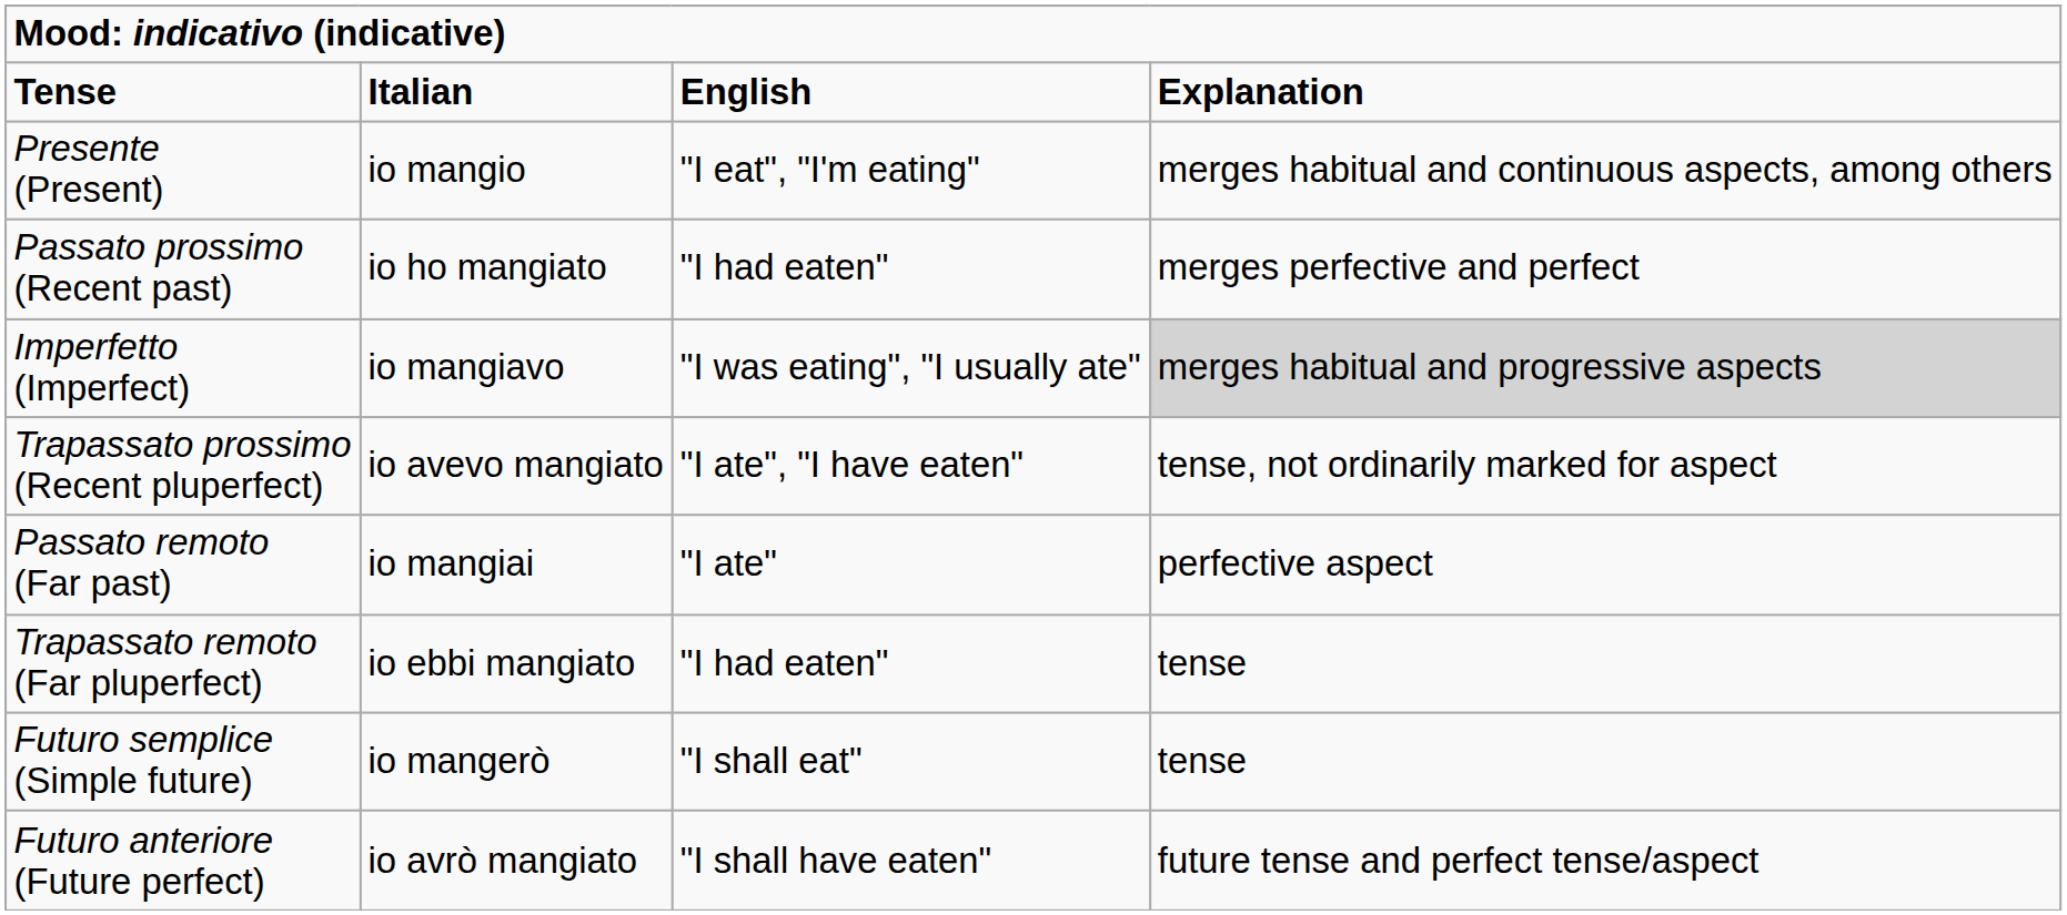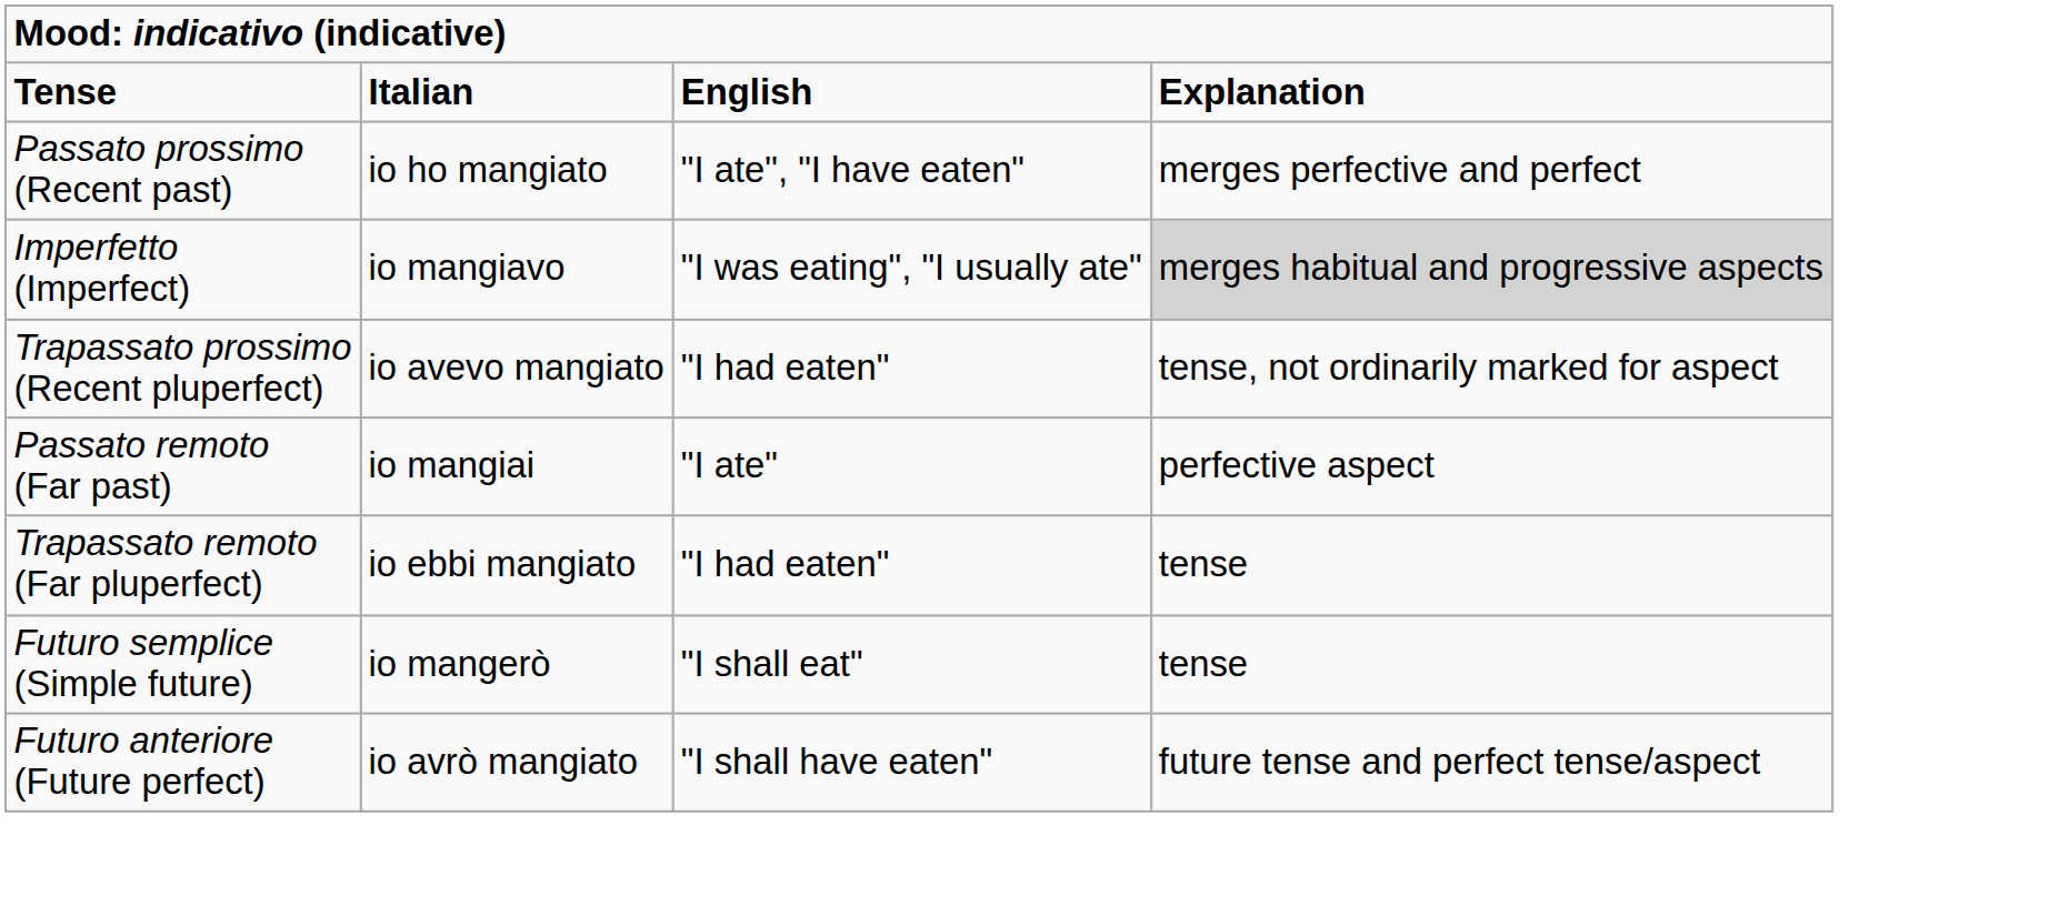 <table class="wikitable">
 <tr>
 <td colspan="4"><strong>Mood: <em>indicativo</em> (indicative)</strong></td>
 </tr>
 <tr>
 <td><strong>Tense</strong></td>
 <td><strong>Italian</strong></td>
 <td><strong>English</strong></td>
 <td><strong>Explanation</strong></td>
 </tr>
 <tr>
-<td><em>Presente</em><br>(Present)</td>
-<td>io mangio</td>
-<td>"I eat", "I'm eating"</td>
-<td>merges habitual and continuous aspects, among others</td>
-</tr>
-<tr>
 <td><em>Passato prossimo</em><br>(Recent past)</td>
 <td>io ho mangiato</td>
-<td>"I had eaten"</td>
+<td>"I ate", "I have eaten"</td>
 <td>merges perfective and perfect</td>
 </tr>
 <tr>
 <td><em>Imperfetto</em><br>(Imperfect)</td>
 <td>io mangiavo</td>
 <td>"I was eating", "I usually ate"</td>
 <td style="background: lightgrey;">merges habitual and progressive aspects</td>
 </tr>
 <tr>
 <td><em>Trapassato prossimo</em><br>(Recent pluperfect)</td>
 <td>io avevo mangiato</td>
-<td>"I ate", "I have eaten"</td>
+<td>"I had eaten"</td>
 <td>tense, not ordinarily marked for aspect</td>
 </tr>
 <tr>
 <td><em>Passato remoto</em><br>(Far past)</td>
 <td>io mangiai</td>
 <td>"I ate"</td>
 <td>perfective aspect</td>
 </tr>
 <tr>
 <td><em>Trapassato remoto</em><br>(Far pluperfect)</td>
 <td>io ebbi mangiato</td>
 <td>"I had eaten"</td>
 <td>tense</td>
 </tr>
 <tr>
 <td><em>Futuro semplice</em><br>(Simple future)</td>
 <td>io mangerò</td>
 <td>"I shall eat"</td>
 <td>tense</td>
 </tr>
 <tr>
 <td><em>Futuro anteriore</em><br>(Future perfect)</td>
 <td>io avrò mangiato</td>
 <td>"I shall have eaten"</td>
 <td>future tense and perfect tense/aspect</td>
 </tr>
 </table>
